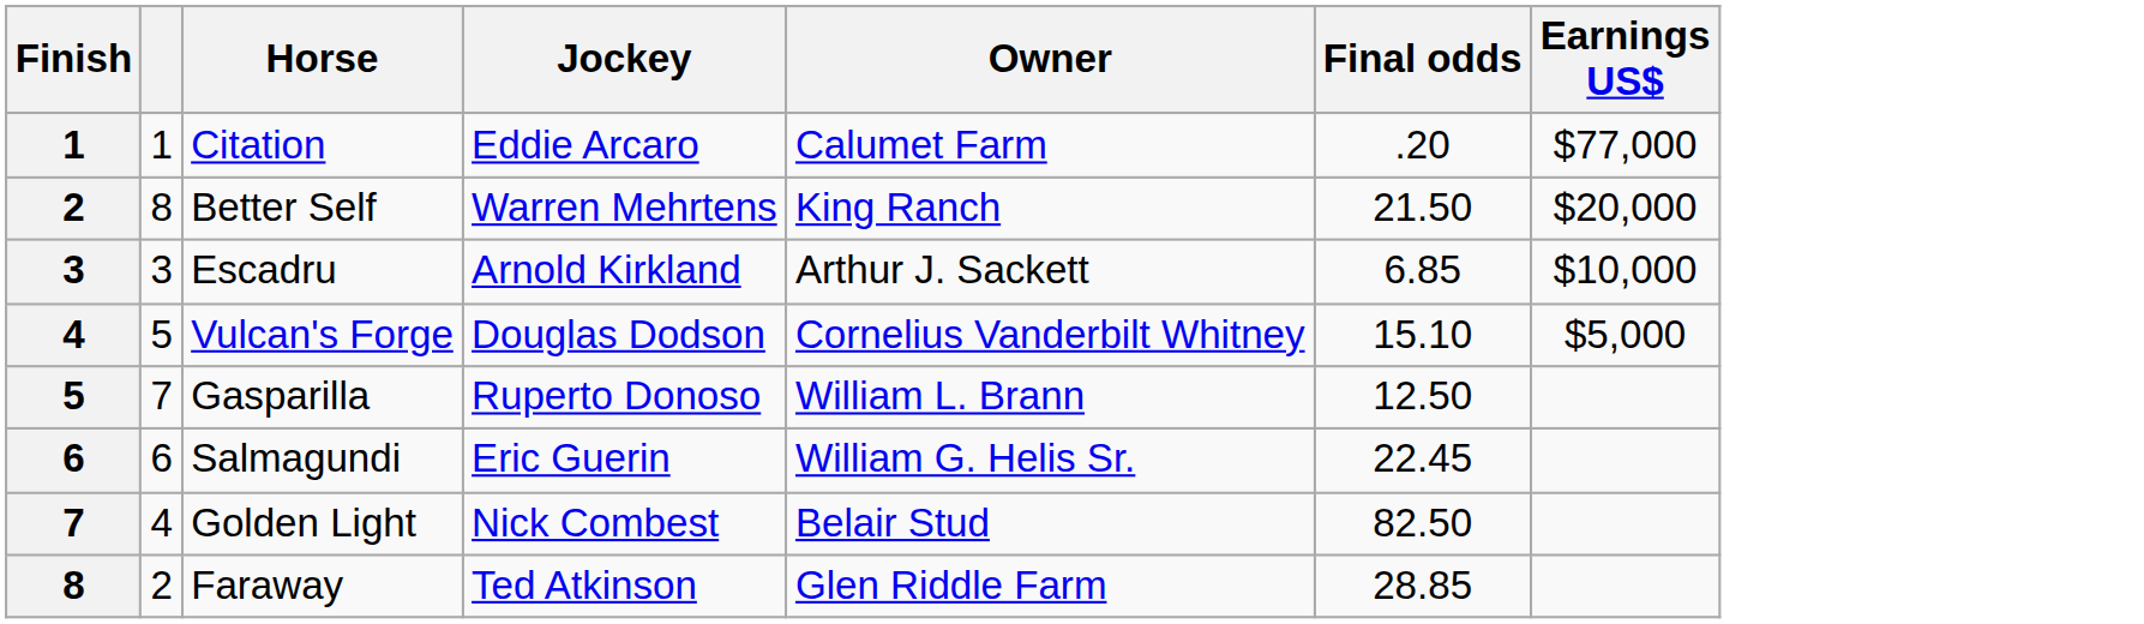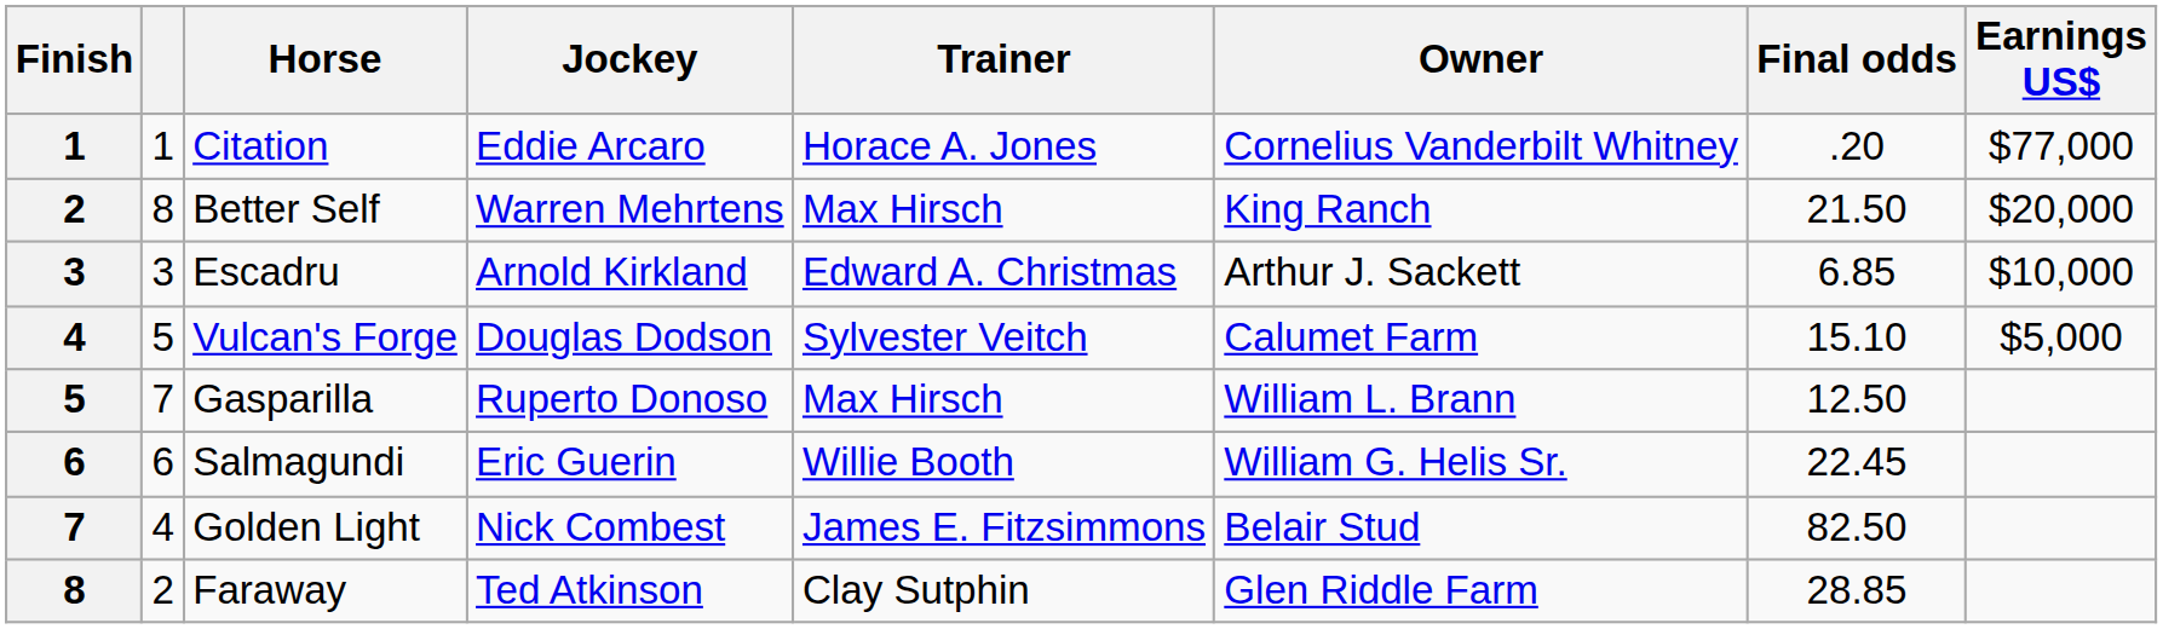 <table class="wikitable sortable">
 <tr>
 <th>Finish</th>
 <th></th>
 <th>Horse</th>
 <th>Jockey</th>
+<th>Trainer</th>
 <th>Owner</th>
 <th>Final odds</th>
 <th>Earnings<br><span><a href='#'>US$</a></span></th>
 </tr>
 <tr>
 <th>1</th>
 <td style="text-align: center;">1</td>
 <td><a href='#'>Citation</a></td>
 <td><a href='#'>Eddie Arcaro</a></td>
-<td><a href='#'>Calumet Farm</a></td>
+<td><a href='#'>Horace A. Jones</a></td>
+<td><a href='#'>Cornelius Vanderbilt Whitney</a></td>
 <td style="text-align: center;">.20</td>
 <td style="text-align: center;">$77,000</td>
 </tr>
 <tr>
 <th>2</th>
 <td style="text-align: center;">8</td>
 <td>Better Self</td>
 <td><a href='#'>Warren Mehrtens</a></td>
+<td><a href='#'>Max Hirsch</a></td>
 <td><a href='#'>King Ranch</a></td>
 <td style="text-align: center;">21.50</td>
 <td style="text-align: center;">$20,000</td>
 </tr>
 <tr>
 <th>3</th>
 <td style="text-align: center;">3</td>
 <td>Escadru</td>
 <td><a href='#'>Arnold Kirkland</a></td>
+<td><a href='#'>Edward A. Christmas</a></td>
 <td>Arthur J. Sackett</td>
 <td style="text-align: center;">6.85</td>
 <td style="text-align: center;">$10,000</td>
 </tr>
 <tr>
 <th>4</th>
 <td style="text-align: center;">5</td>
 <td><a href='#'>Vulcan's Forge</a></td>
 <td><a href='#'>Douglas Dodson</a></td>
-<td><a href='#'>Cornelius Vanderbilt Whitney</a></td>
+<td><a href='#'>Sylvester Veitch</a></td>
+<td><a href='#'>Calumet Farm</a></td>
 <td style="text-align: center;">15.10</td>
 <td style="text-align: center;">$5,000</td>
 </tr>
 <tr>
 <th>5</th>
 <td style="text-align: center;">7</td>
 <td>Gasparilla</td>
 <td><a href='#'>Ruperto Donoso</a></td>
+<td><a href='#'>Max Hirsch</a></td>
 <td><a href='#'>William L. Brann</a></td>
 <td style="text-align: center;">12.50</td>
 <td style="text-align: center;"></td>
 </tr>
 <tr>
 <th>6</th>
 <td style="text-align: center;">6</td>
 <td>Salmagundi</td>
 <td><a href='#'>Eric Guerin</a></td>
+<td><a href='#'>Willie Booth</a></td>
 <td><a href='#'>William G. Helis Sr.</a></td>
 <td style="text-align: center;">22.45</td>
 <td style="text-align: right;"></td>
 </tr>
 <tr>
 <th>7</th>
 <td style="text-align: center;">4</td>
 <td>Golden Light</td>
 <td><a href='#'>Nick Combest</a></td>
+<td><a href='#'>James E. Fitzsimmons</a></td>
 <td><a href='#'>Belair Stud</a></td>
 <td style="text-align: center;">82.50</td>
 <td style="text-align: right;"></td>
 </tr>
 <tr>
 <th>8</th>
 <td style="text-align: center;">2</td>
 <td>Faraway</td>
 <td><a href='#'>Ted Atkinson</a></td>
+<td>Clay Sutphin</td>
 <td><a href='#'>Glen Riddle Farm</a></td>
 <td style="text-align: center;">28.85</td>
 <td style="text-align: right;"></td>
 </tr>
 </table>
